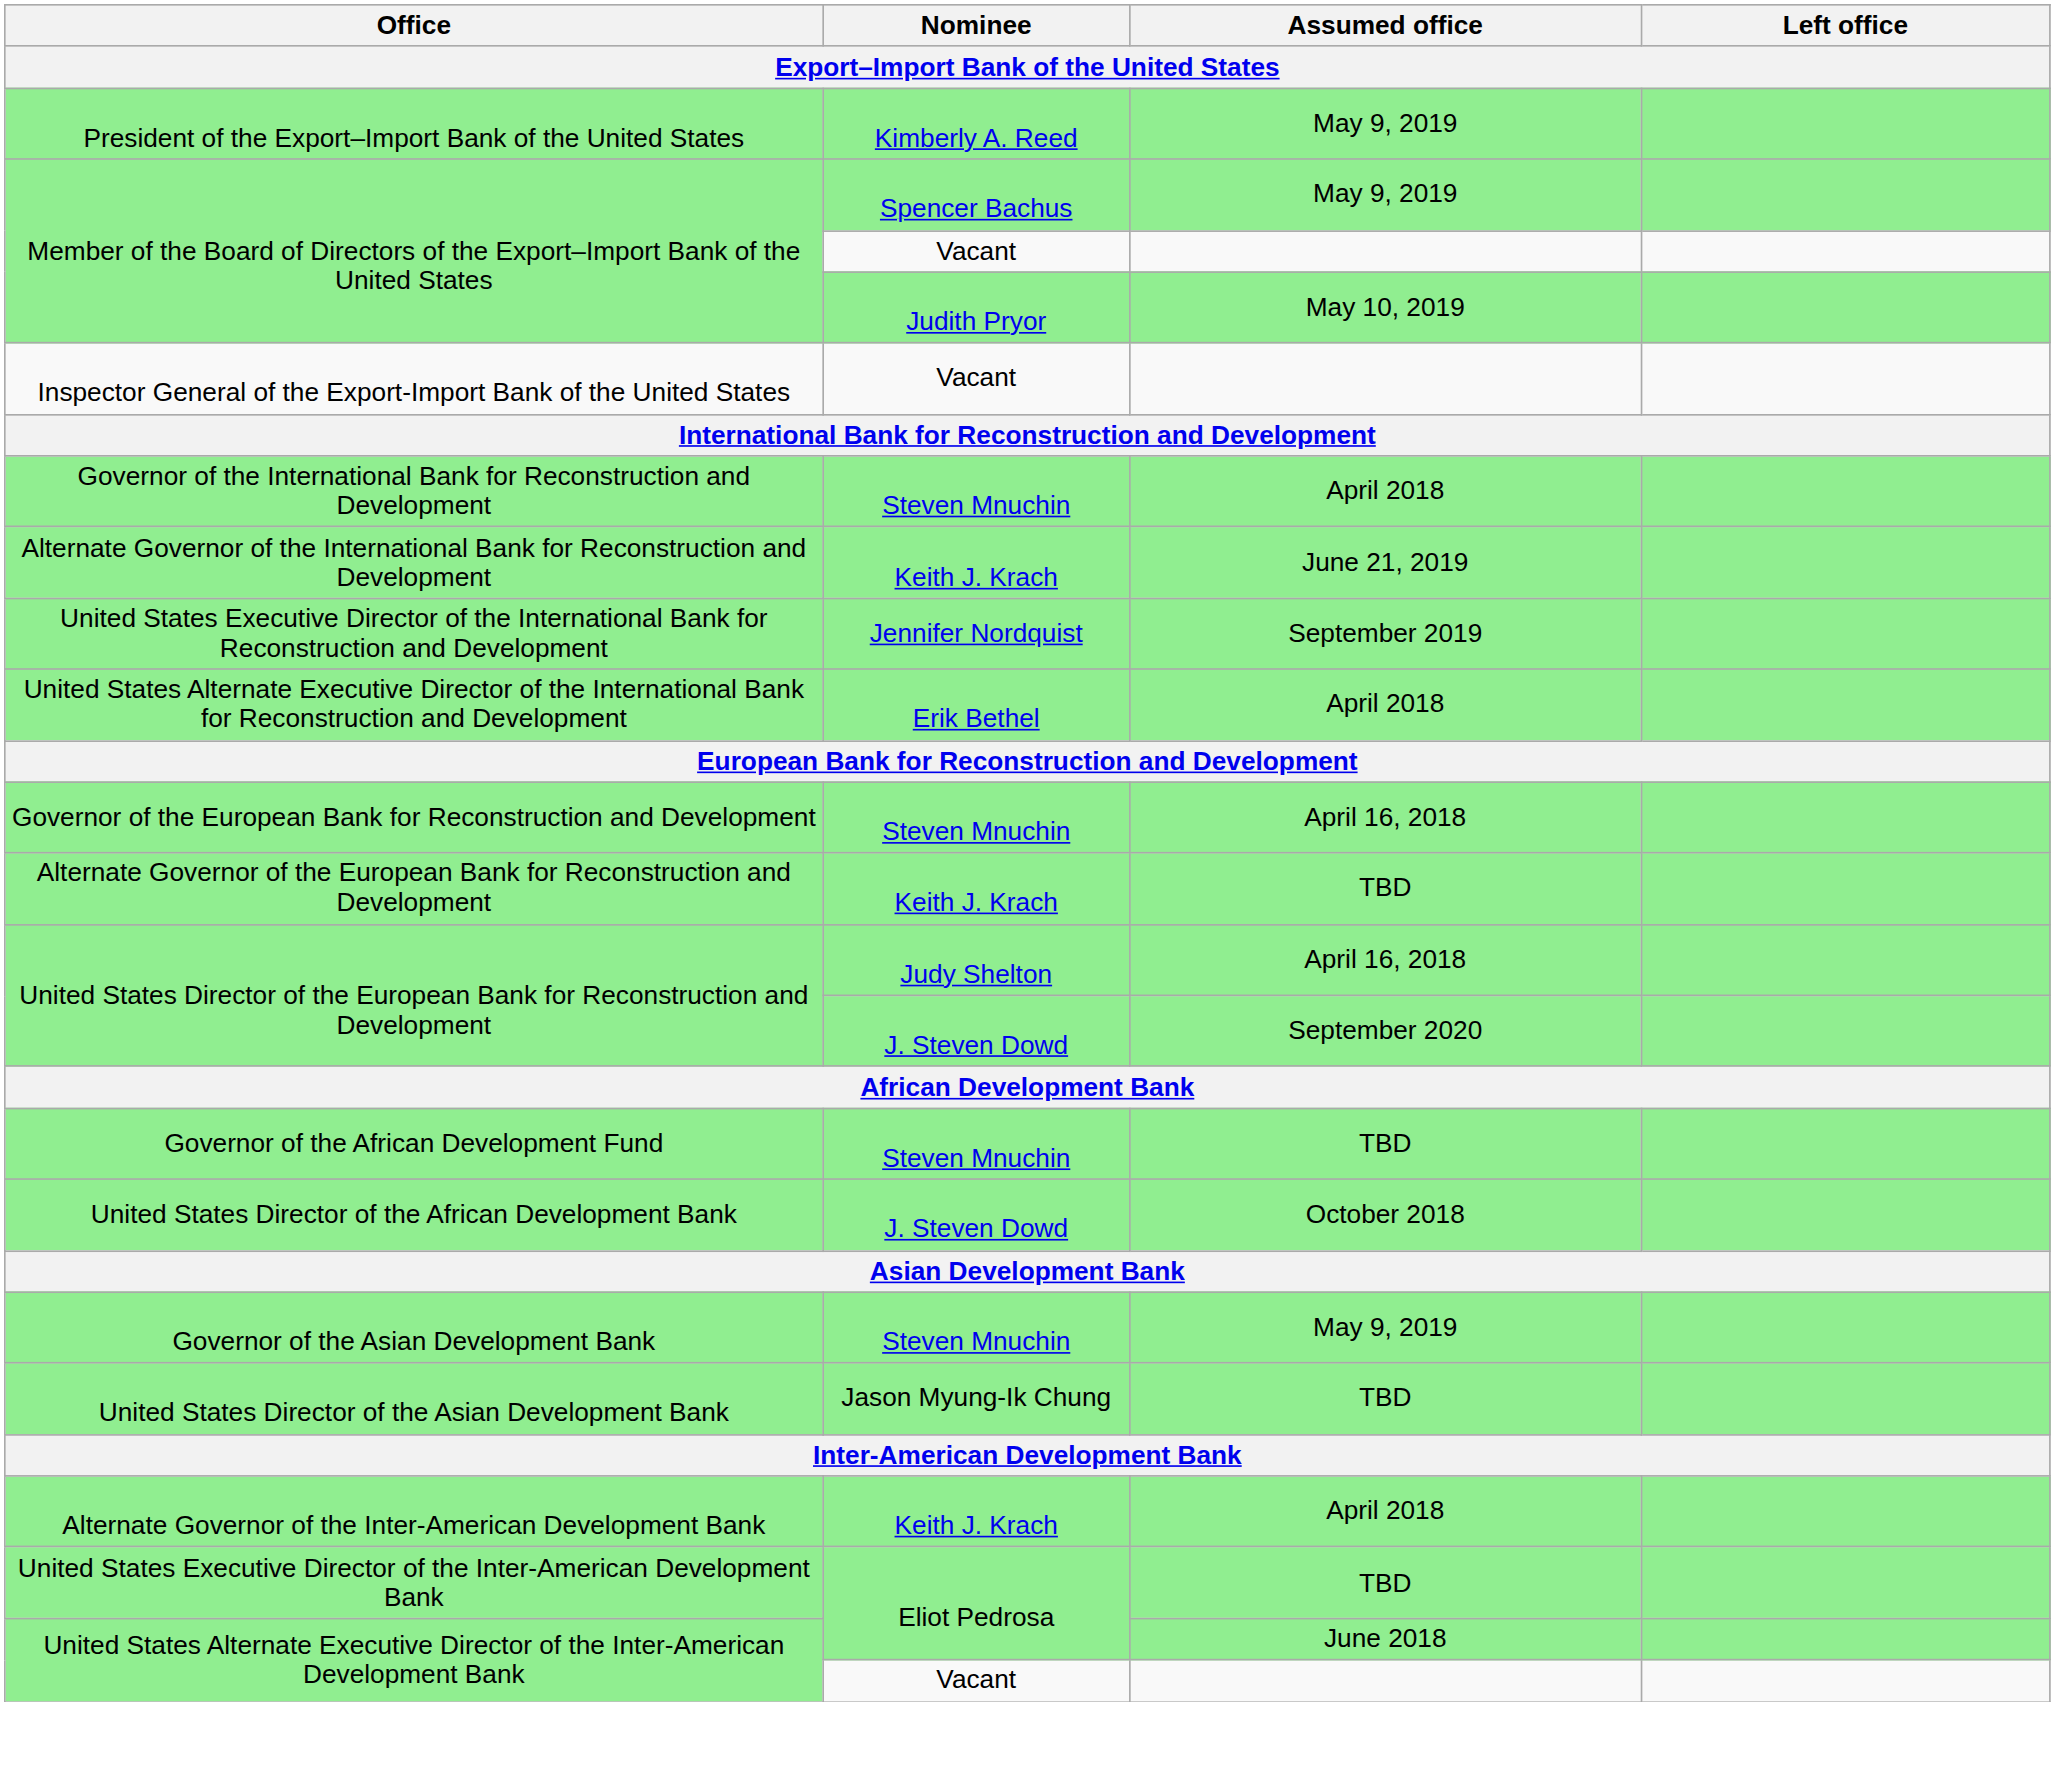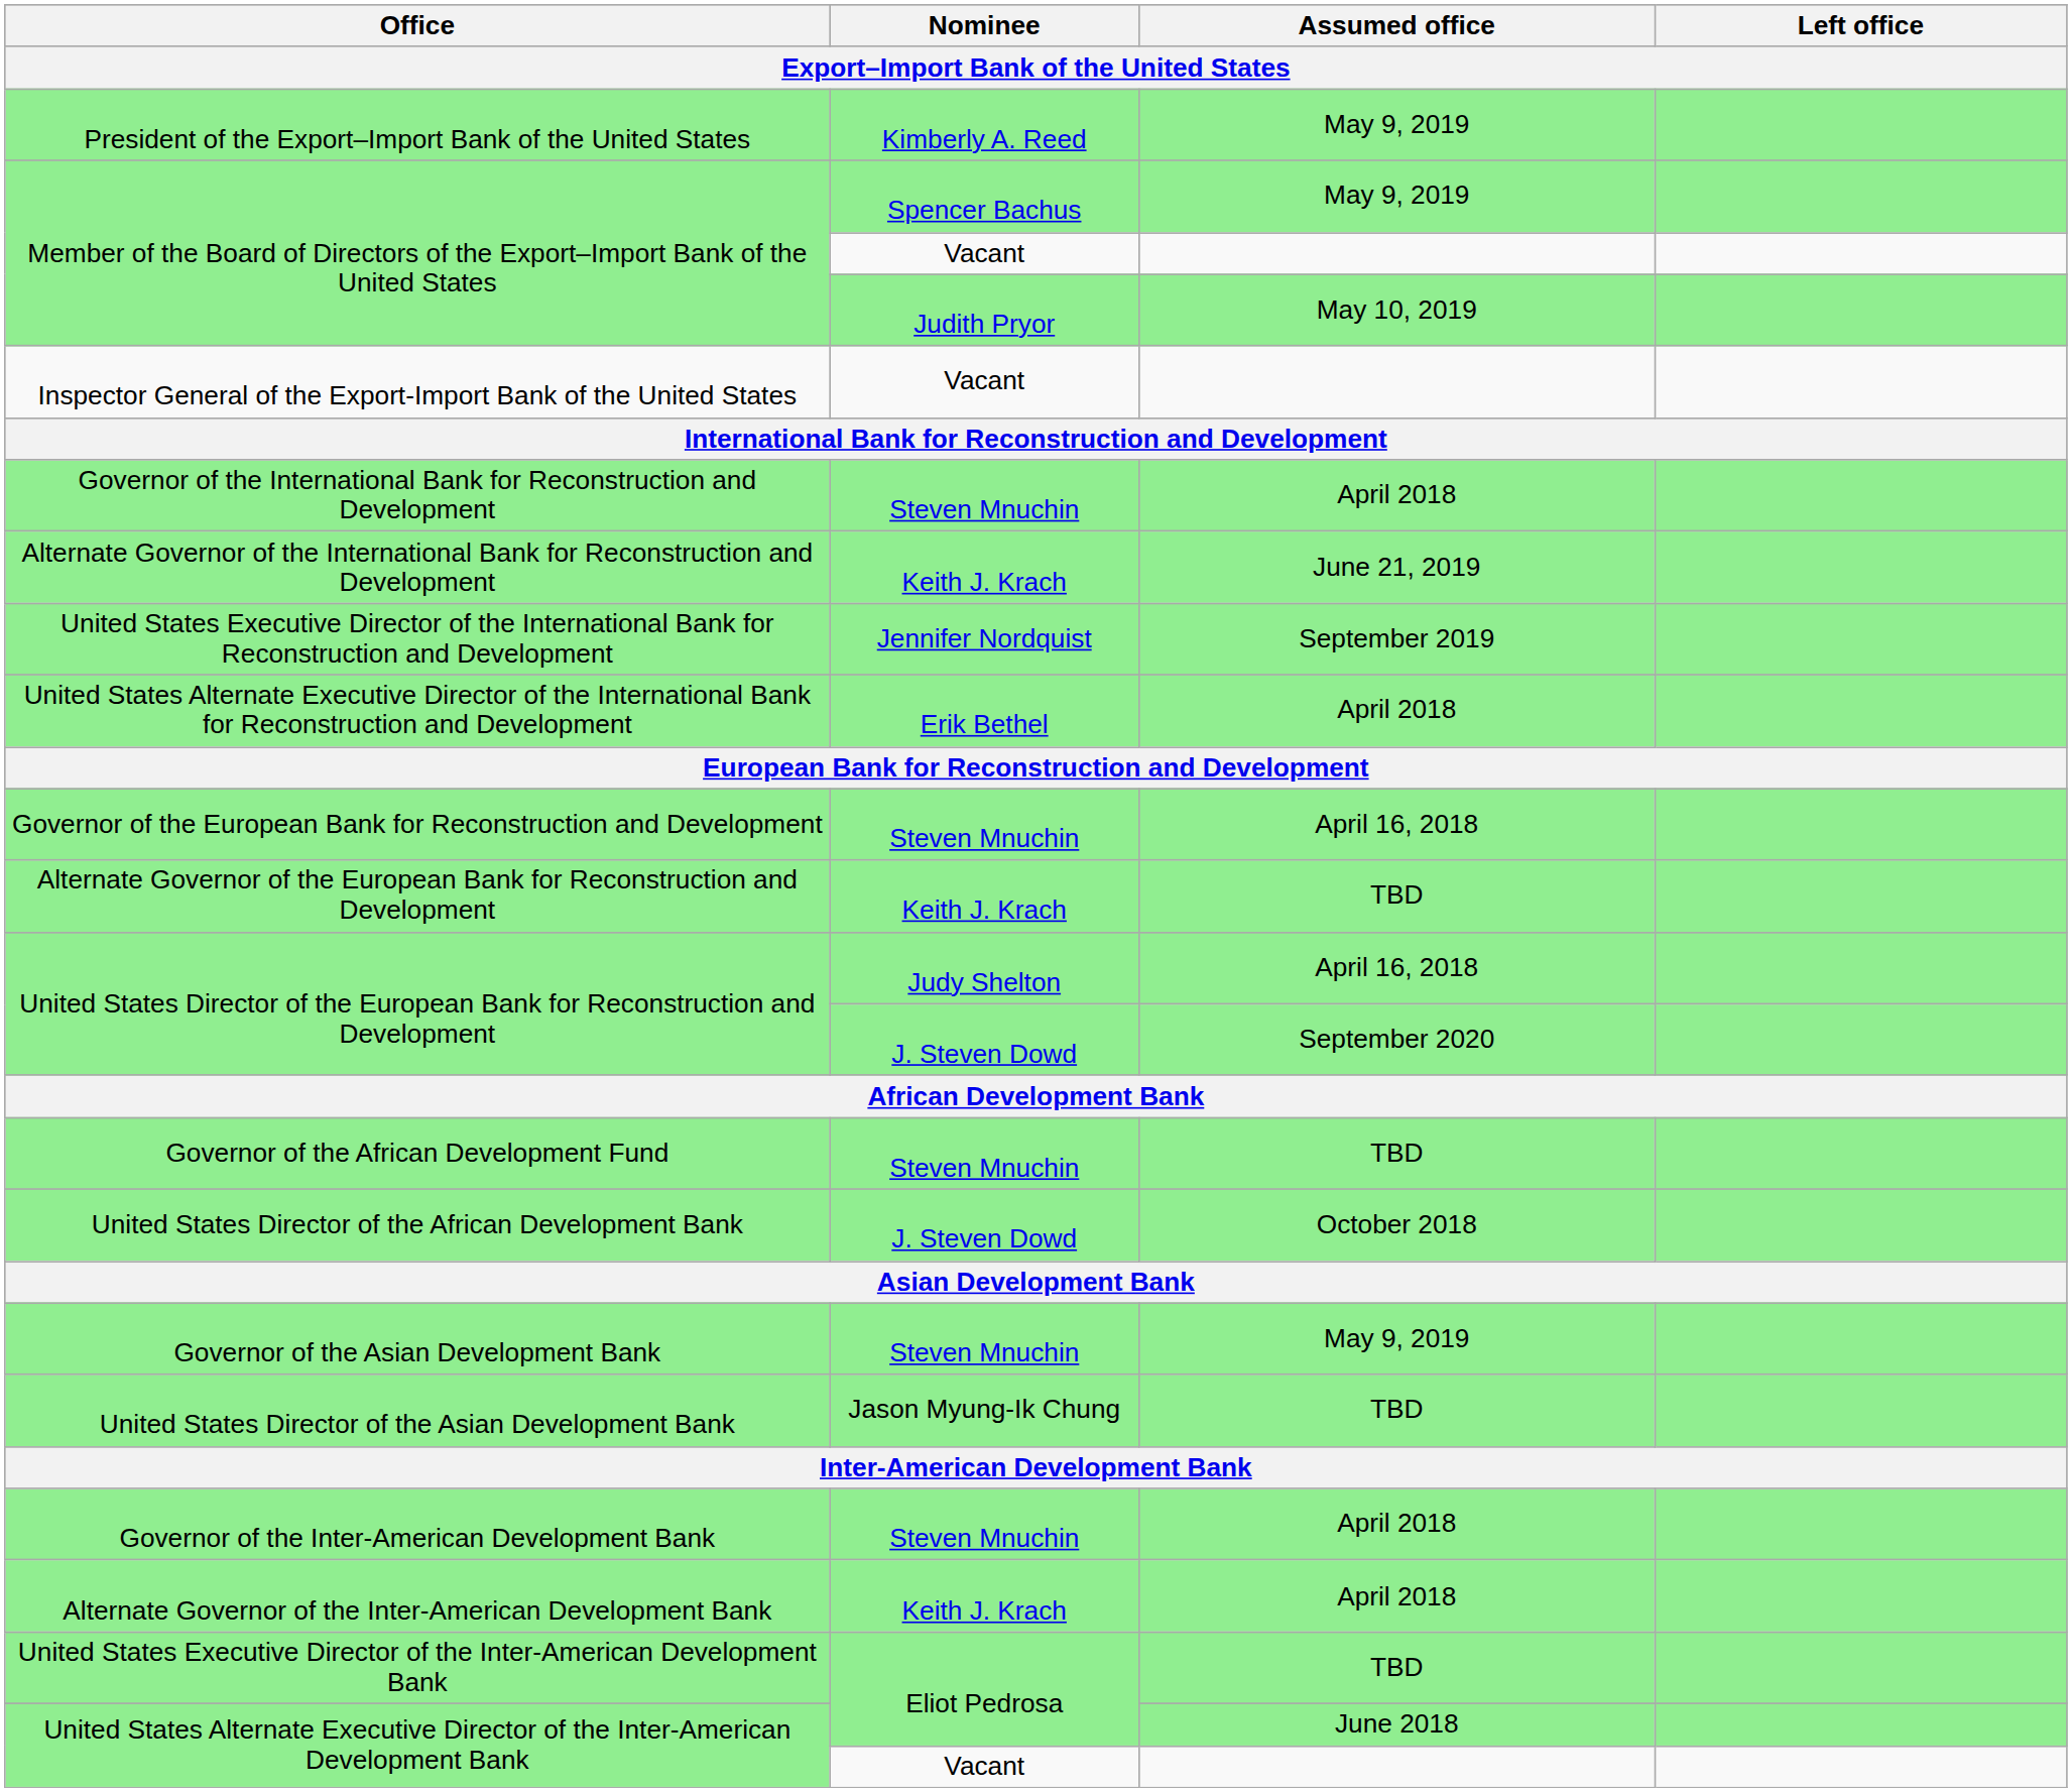 <table class="wikitable sortable" style="text-align:center">
 <tr>
 <th style="width:40%;">Office</th>
 <th style="width:15%;">Nominee</th>
 <th style="width:25%;" data-sort- type="date">Assumed office</th>
 <th style="width:20%;" data-sort- type="date">Left office</th>
 </tr>
 <tr>
 <th colspan="4"><a href='#'>Export–Import Bank of the United States</a></th>
 </tr>
 <tr style="background:lightgreen">
 <td><br>President of the Export–Import Bank of the United States</td>
 <td><br><a href='#'>Kimberly A. Reed</a></td>
 <td>May 9, 2019<br></td>
 <td></td>
 </tr>
 <tr style="background:lightgreen;">
 <td rowspan="3"><br>Member of the Board of Directors of the Export–Import Bank of the United States</td>
 <td><br><a href='#'>Spencer Bachus</a></td>
 <td>May 9, 2019<br></td>
 <td></td>
 </tr>
 <tr>
 <td>Vacant</td>
 <td></td>
 <td></td>
 </tr>
 <tr style="background:lightgreen;">
 <td><br><a href='#'>Judith Pryor</a></td>
 <td>May 10, 2019<br></td>
 <td></td>
 </tr>
 <tr>
 <td><br>Inspector General of the Export-Import Bank of the United States</td>
 <td>Vacant</td>
 <td></td>
 <td></td>
 </tr>
 <tr>
 <th colspan="4"><a href='#'>International Bank for Reconstruction and Development</a></th>
 </tr>
 <tr style="background:lightgreen">
 <td>Governor of the International Bank for Reconstruction and Development</td>
 <td><br><a href='#'>Steven Mnuchin</a></td>
 <td>April 2018<br></td>
 <td></td>
 </tr>
 <tr style="background:lightgreen">
 <td>Alternate Governor of the International Bank for Reconstruction and Development</td>
 <td><br><a href='#'>Keith J. Krach</a></td>
 <td>June 21, 2019<br></td>
 <td></td>
 </tr>
 <tr style="background:lightgreen;">
 <td>United States Executive Director of the International Bank for Reconstruction and Development</td>
 <td><a href='#'>Jennifer Nordquist</a></td>
 <td>September 2019<br></td>
 <td></td>
 </tr>
 <tr style="background:lightgreen;">
 <td>United States Alternate Executive Director of the International Bank for Reconstruction and Development</td>
 <td><br><a href='#'>Erik Bethel</a></td>
 <td>April 2018<br></td>
 <td></td>
 </tr>
 <tr>
 <th colspan="4"><a href='#'>European Bank for Reconstruction and Development</a></th>
 </tr>
 <tr style="background:lightgreen">
 <td>Governor of the European Bank for Reconstruction and Development</td>
 <td><br><a href='#'>Steven Mnuchin</a></td>
 <td>April 16, 2018<br></td>
 <td></td>
 </tr>
 <tr style="background:lightgreen">
 <td>Alternate Governor of the European Bank for Reconstruction and Development</td>
 <td><br><a href='#'>Keith J. Krach</a></td>
 <td>TBD<br></td>
 <td></td>
 </tr>
 <tr style="background:lightgreen;">
 <td rowspan="2"><br>United States Director of the European Bank for Reconstruction and Development</td>
 <td><br><a href='#'>Judy Shelton</a></td>
 <td>April 16, 2018<br></td>
 <td></td>
 </tr>
 <tr style="background:lightgreen;">
 <td><br><a href='#'>J. Steven Dowd</a></td>
 <td>September 2020<br></td>
 <td></td>
 </tr>
 <tr>
 <th colspan="4"><a href='#'>African Development Bank</a></th>
 </tr>
 <tr style="background:lightgreen">
 <td>Governor of the African Development Fund</td>
 <td><br><a href='#'>Steven Mnuchin</a></td>
 <td>TBD<br></td>
 <td></td>
 </tr>
 <tr style="background:lightgreen;">
 <td>United States Director of the African Development Bank</td>
 <td><br><a href='#'>J. Steven Dowd</a></td>
 <td>October 2018<br></td>
 <td></td>
 </tr>
 <tr>
 <th colspan="4"><a href='#'>Asian Development Bank</a></th>
 </tr>
 <tr style="background:lightgreen">
 <td><br>Governor of the Asian Development Bank</td>
 <td><br><a href='#'>Steven Mnuchin</a></td>
 <td>May 9, 2019<br></td>
 <td></td>
 </tr>
 <tr style="background:lightgreen">
 <td><br>United States Director of the Asian Development Bank</td>
 <td>Jason Myung-Ik Chung</td>
 <td>TBD<br></td>
 <td></td>
 </tr>
 <tr>
 <th colspan="4"><a href='#'>Inter-American Development Bank</a></th>
 </tr>
 <tr style="background:lightgreen">
+<td><br>Governor of the Inter-American Development Bank</td>
+<td><br><a href='#'>Steven Mnuchin</a></td>
+<td>April 2018<br></td>
+<td></td>
+</tr>
+<tr style="background:lightgreen">
 <td><br>Alternate Governor of the Inter-American Development Bank</td>
 <td><br><a href='#'>Keith J. Krach</a></td>
 <td>April 2018<br></td>
 <td></td>
 </tr>
 <tr style="background:lightgreen">
 <td>United States Executive Director of the Inter-American Development Bank</td>
 <td rowspan=2><br>Eliot Pedrosa</td>
 <td>TBD<br></td>
 <td></td>
 </tr>
 <tr style="background:lightgreen">
 <td rowspan="2">United States Alternate Executive Director of the Inter-American Development Bank</td>
 <td>June 2018<br></td>
 <td></td>
 </tr>
 <tr>
 <td>Vacant</td>
 <td></td>
 <td></td>
 </tr>
 </table>
